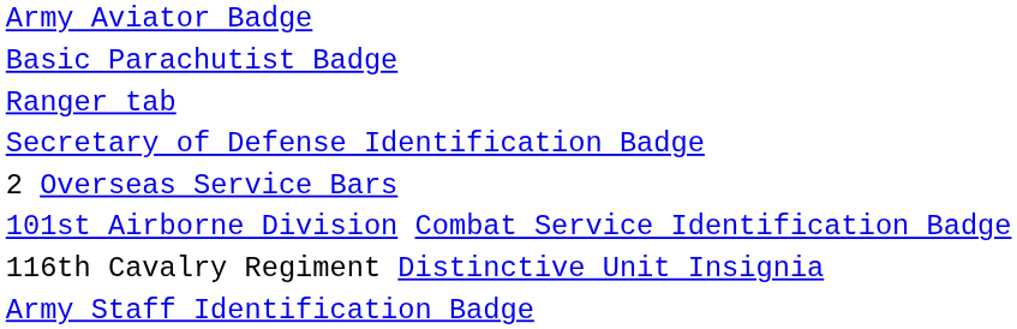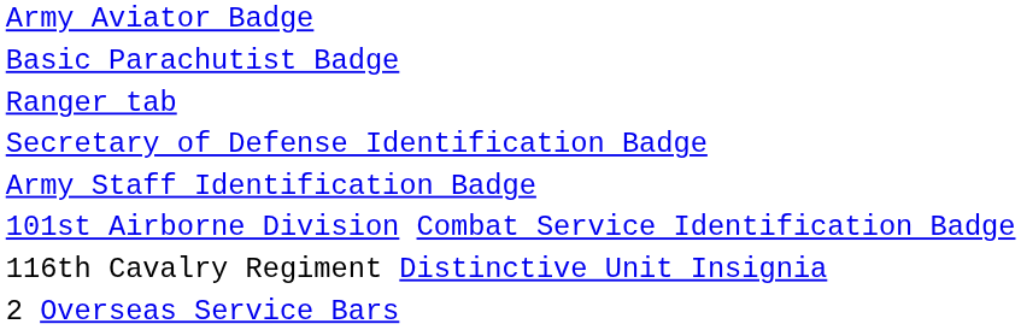 <table>
 <tr>
 <td></td>
 <td><a href='#'>Army Aviator Badge</a></td>
 </tr>
 <tr>
 <td></td>
 <td><a href='#'>Basic Parachutist Badge</a></td>
 </tr>
 <tr>
 <td></td>
 <td><a href='#'>Ranger tab</a></td>
 </tr>
 <tr>
 <td></td>
 <td><a href='#'>Secretary of Defense Identification Badge</a></td>
 </tr>
 <tr>
 <td></td>
-<td>2 <a href='#'>Overseas Service Bars</a></td>
+<td><a href='#'>Army Staff Identification Badge</a></td>
 </tr>
 <tr>
 <td></td>
 <td><a href='#'>101st Airborne Division</a> <a href='#'>Combat Service Identification Badge</a></td>
 </tr>
 <tr>
 <td></td>
 <td>116th Cavalry Regiment <a href='#'>Distinctive Unit Insignia</a></td>
 </tr>
 <tr>
 <td></td>
-<td><a href='#'>Army Staff Identification Badge</a></td>
+<td>2 <a href='#'>Overseas Service Bars</a></td>
 </tr>
 </table>
